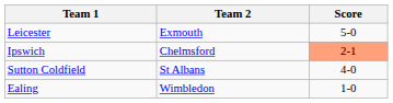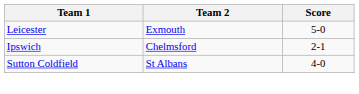 <table class="wikitable" style="font-size: 100%">
 <tr>
 <th width=200>Team 1</th>
 <th width=200>Team 2</th>
 <th width=100>Score</th>
 </tr>
 <tr>
 <td><a href='#'>Leicester</a></td>
 <td><a href='#'>Exmouth</a></td>
 <td align=center>5-0</td>
 </tr>
 <tr>
 <td><a href='#'>Ipswich</a></td>
 <td><a href='#'>Chelmsford</a></td>
-<td align=center style="background: lightsalmon;">2-1</td>
+<td align=center>2-1</td>
 </tr>
 <tr>
 <td><a href='#'>Sutton Coldfield</a></td>
 <td><a href='#'>St Albans</a></td>
 <td align=center>4-0</td>
 </tr>
-<tr>
-<td><a href='#'>Ealing</a></td>
-<td><a href='#'>Wimbledon</a></td>
-<td align=center>1-0</td>
-</tr>
 </table>
